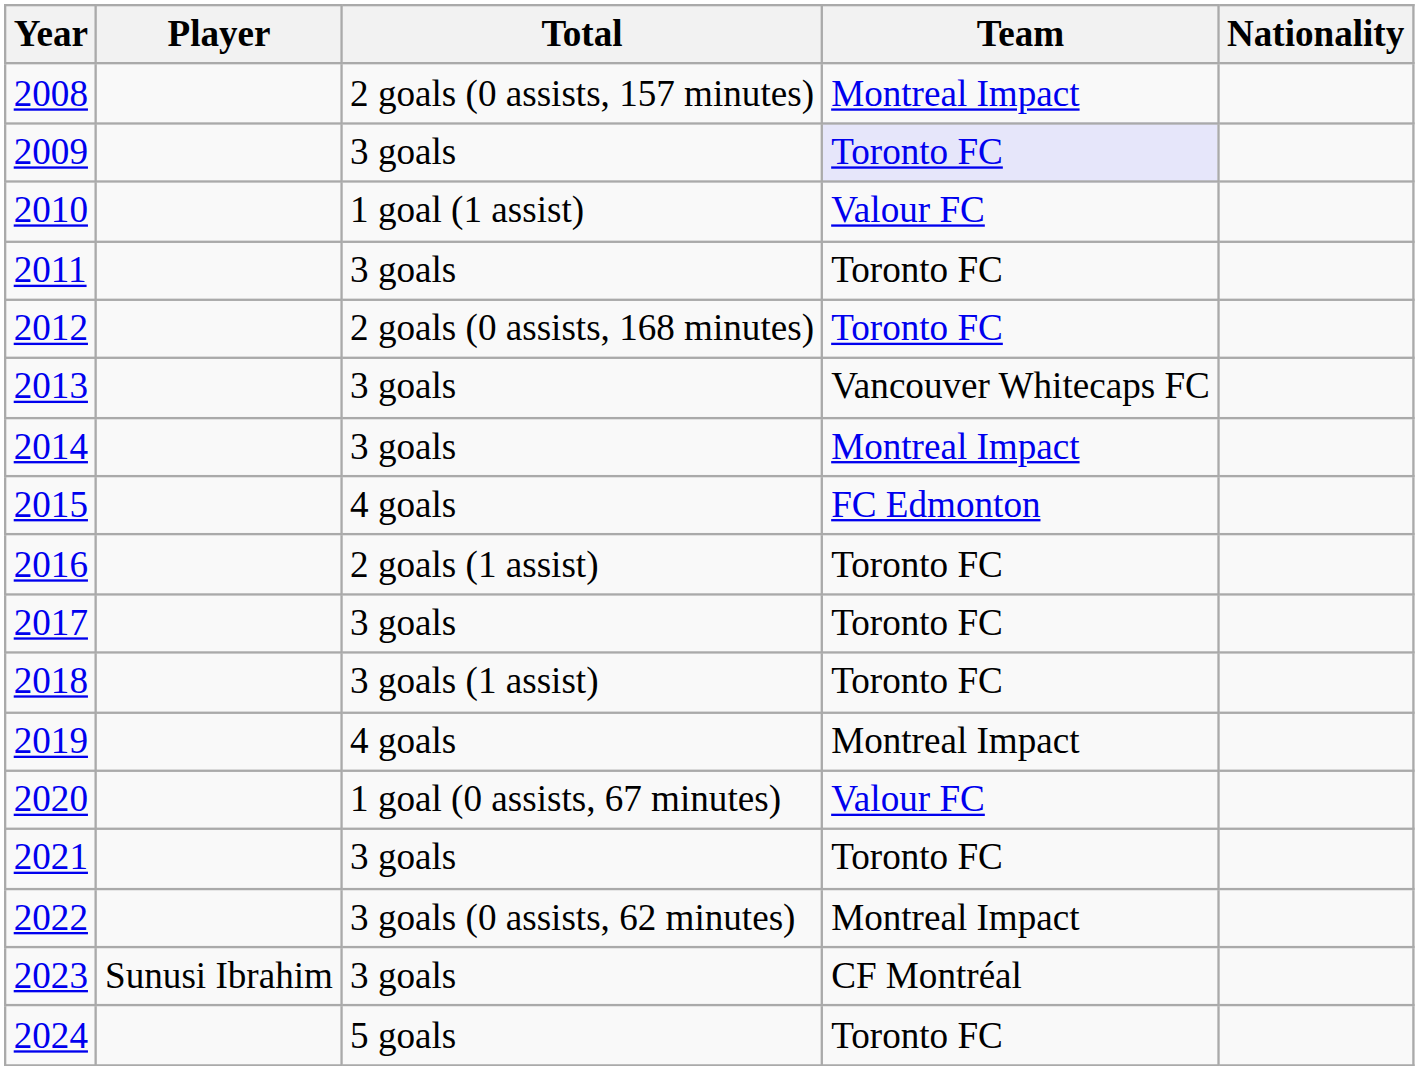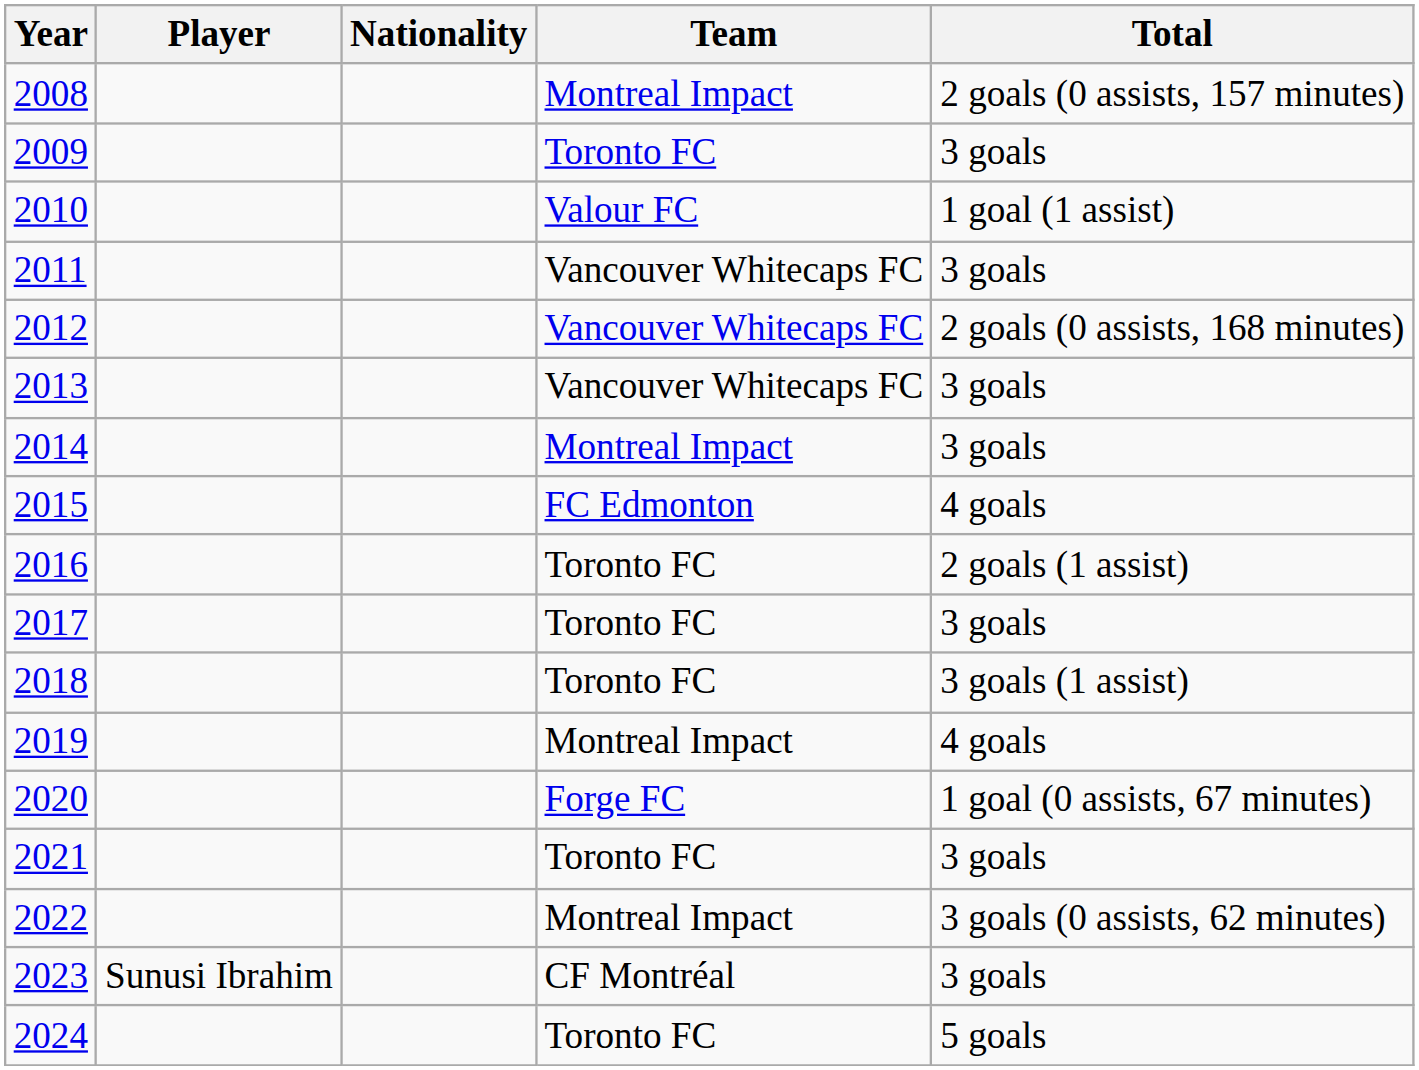 <table class="wikitable sortable">
 <tr>
 <th>Year</th>
 <th>Player</th>
+<th class=unsortable>Nationality</th>
+<th>Team</th>
 <th>Total</th>
-<th>Team</th>
-<th class=unsortable>Nationality</th>
 </tr>
 <tr>
 <td><a href='#'>2008</a></td>
 <td></td>
+<td></td>
+<td><a href='#'>Montreal Impact</a></td>
 <td>2 goals (0 assists, 157 minutes)</td>
-<td><a href='#'>Montreal Impact</a></td>
-<td></td>
 </tr>
 <tr>
 <td><a href='#'>2009</a></td>
 <td></td>
+<td></td>
+<td><a href='#'>Toronto FC</a></td>
 <td>3 goals</td>
-<td style="background: lavender;"><a href='#'>Toronto FC</a></td>
-<td></td>
 </tr>
 <tr>
 <td><a href='#'>2010</a></td>
 <td></td>
+<td></td>
+<td><a href='#'>Valour FC</a></td>
 <td>1 goal (1 assist)</td>
-<td><a href='#'>Valour FC</a></td>
-<td></td>
 </tr>
 <tr>
 <td><a href='#'>2011</a></td>
 <td></td>
+<td></td>
+<td>Vancouver Whitecaps FC</td>
 <td>3 goals</td>
-<td>Toronto FC</td>
-<td></td>
 </tr>
 <tr>
 <td><a href='#'>2012</a></td>
 <td></td>
+<td></td>
+<td><a href='#'>Vancouver Whitecaps FC</a></td>
 <td>2 goals (0 assists, 168 minutes)</td>
-<td><a href='#'>Toronto FC</a></td>
-<td></td>
 </tr>
 <tr>
 <td><a href='#'>2013</a></td>
 <td></td>
+<td></td>
+<td>Vancouver Whitecaps FC</td>
 <td>3 goals</td>
-<td>Vancouver Whitecaps FC</td>
-<td></td>
 </tr>
 <tr>
 <td><a href='#'>2014</a></td>
 <td></td>
+<td></td>
+<td><a href='#'>Montreal Impact</a></td>
 <td>3 goals</td>
-<td><a href='#'>Montreal Impact</a></td>
-<td></td>
 </tr>
 <tr>
 <td><a href='#'>2015</a></td>
 <td></td>
+<td></td>
+<td><a href='#'>FC Edmonton</a></td>
 <td>4 goals</td>
-<td><a href='#'>FC Edmonton</a></td>
-<td></td>
 </tr>
 <tr>
 <td><a href='#'>2016</a></td>
 <td></td>
+<td></td>
+<td>Toronto FC</td>
 <td>2 goals (1 assist)</td>
-<td>Toronto FC</td>
-<td></td>
 </tr>
 <tr>
 <td><a href='#'>2017</a></td>
 <td></td>
+<td></td>
+<td>Toronto FC</td>
 <td>3 goals</td>
-<td>Toronto FC</td>
-<td></td>
 </tr>
 <tr>
 <td><a href='#'>2018</a></td>
 <td></td>
+<td></td>
+<td>Toronto FC</td>
 <td>3 goals (1 assist)</td>
-<td>Toronto FC</td>
-<td></td>
 </tr>
 <tr>
 <td><a href='#'>2019</a></td>
 <td></td>
+<td></td>
+<td>Montreal Impact</td>
 <td>4 goals</td>
-<td>Montreal Impact</td>
-<td></td>
 </tr>
 <tr>
 <td><a href='#'>2020</a></td>
 <td></td>
+<td></td>
+<td><a href='#'>Forge FC</a></td>
 <td>1 goal (0 assists, 67 minutes)</td>
-<td><a href='#'>Valour FC</a></td>
-<td></td>
 </tr>
 <tr>
 <td><a href='#'>2021</a></td>
 <td></td>
+<td></td>
+<td>Toronto FC</td>
 <td>3 goals</td>
-<td>Toronto FC</td>
-<td></td>
 </tr>
 <tr>
 <td><a href='#'>2022</a></td>
 <td></td>
+<td></td>
+<td>Montreal Impact</td>
 <td>3 goals (0 assists, 62 minutes)</td>
-<td>Montreal Impact</td>
-<td></td>
 </tr>
 <tr>
 <td><a href='#'>2023</a></td>
 <td>Sunusi Ibrahim</td>
+<td></td>
+<td>CF Montréal</td>
 <td>3 goals</td>
-<td>CF Montréal</td>
-<td></td>
 </tr>
 <tr>
 <td><a href='#'>2024</a></td>
 <td></td>
+<td></td>
+<td>Toronto FC</td>
 <td>5 goals</td>
-<td>Toronto FC</td>
-<td></td>
 </tr>
 </table>
